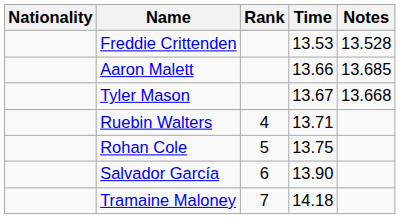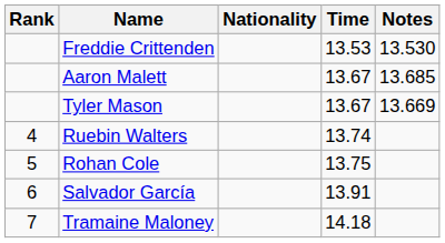 <table class="wikitable sortable" style="text-align:center">
 <tr>
+<th>Rank</th>
+<th>Name</th>
 <th>Nationality</th>
-<th>Name</th>
-<th>Rank</th>
 <th>Time</th>
 <th>Notes<br></th>
 </tr>
 <tr>
+<td></td>
+<td align=left><a href='#'>Freddie Crittenden</a></td>
 <td align=left></td>
-<td align=left><a href='#'>Freddie Crittenden</a></td>
-<td></td>
 <td>13.53</td>
-<td>13.528</td>
+<td>13.530</td>
 </tr>
 <tr>
+<td></td>
+<td align=left><a href='#'>Aaron Malett</a></td>
 <td align=left></td>
-<td align=left><a href='#'>Aaron Malett</a></td>
-<td></td>
-<td>13.66</td>
+<td>13.67</td>
 <td>13.685</td>
 </tr>
 <tr>
+<td></td>
+<td align=left><a href='#'>Tyler Mason</a></td>
 <td align=left></td>
-<td align=left><a href='#'>Tyler Mason</a></td>
-<td></td>
 <td>13.67</td>
-<td>13.668</td>
+<td>13.669</td>
 </tr>
 <tr>
+<td>4</td>
+<td align=left><a href='#'>Ruebin Walters</a></td>
 <td align=left></td>
-<td align=left><a href='#'>Ruebin Walters</a></td>
-<td>4</td>
-<td>13.71</td>
+<td>13.74</td>
 <td></td>
 </tr>
 <tr>
+<td>5</td>
+<td align=left><a href='#'>Rohan Cole</a></td>
 <td align=left></td>
-<td align=left><a href='#'>Rohan Cole</a></td>
-<td>5</td>
 <td>13.75</td>
 <td></td>
 </tr>
 <tr>
+<td>6</td>
+<td align=left><a href='#'>Salvador García</a></td>
 <td align=left></td>
-<td align=left><a href='#'>Salvador García</a></td>
-<td>6</td>
-<td>13.90</td>
+<td>13.91</td>
 <td></td>
 </tr>
 <tr>
+<td>7</td>
+<td align=left><a href='#'>Tramaine Maloney</a></td>
 <td align=left></td>
-<td align=left><a href='#'>Tramaine Maloney</a></td>
-<td>7</td>
 <td>14.18</td>
 <td></td>
 </tr>
 </table>
